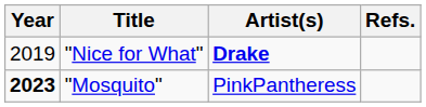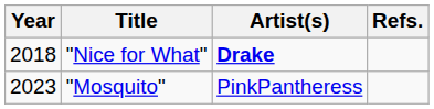 <table class="wikitable">
 <tr>
 <th>Year</th>
 <th>Title</th>
 <th>Artist(s)</th>
 <th>Refs.</th>
 </tr>
 <tr>
-<td>2019</td>
+<td>2018</td>
 <td>"<a href='#'>Nice for What</a>"</td>
 <td><strong><a href='#'>Drake</a></strong></td>
 <td></td>
 </tr>
 <tr>
-<td><strong>2023</strong></td>
+<td>2023</td>
 <td>"<a href='#'>Mosquito</a>"</td>
 <td><a href='#'>PinkPantheress</a></td>
 <td></td>
 </tr>
 </table>
